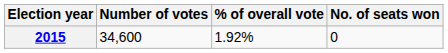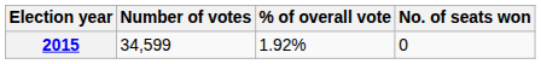 <table class="wikitable">
 <tr>
 <th>Election year</th>
 <th>Number of votes</th>
 <th>% of overall vote</th>
 <th>No. of seats won</th>
 </tr>
 <tr>
 <th><a href='#'>2015</a></th>
-<td>34,600</td>
+<td>34,599</td>
 <td>1.92%</td>
 <td>0</td>
 </tr>
 </table>
